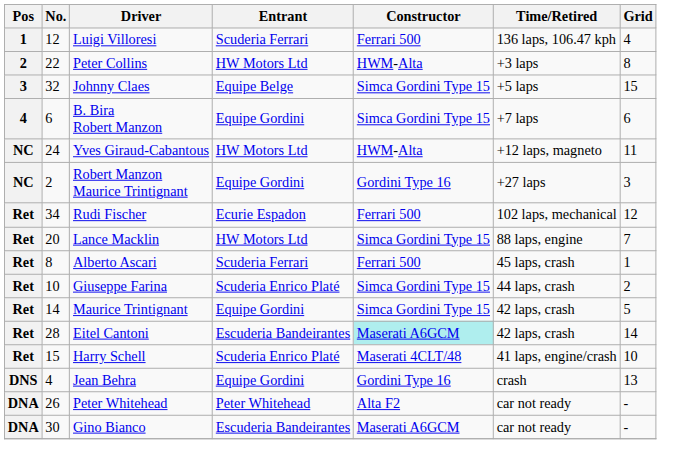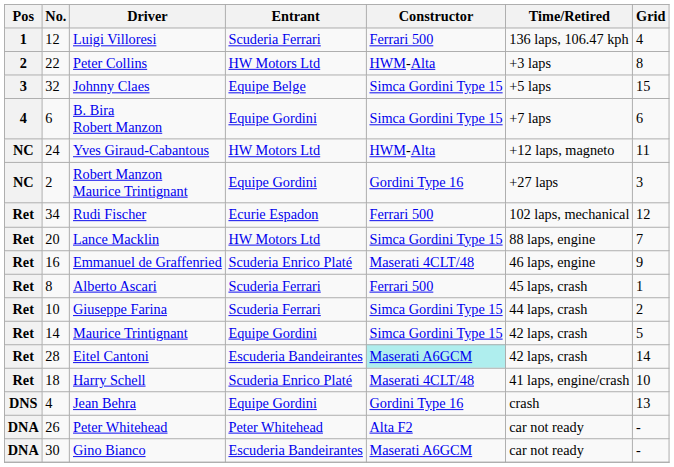 <table class="wikitable sortable" style="font-size: 95%;">
 <tr>
 <th>Pos</th>
 <th>No.</th>
 <th>Driver</th>
 <th>Entrant</th>
 <th>Constructor</th>
 <th>Time/Retired</th>
 <th>Grid</th>
 </tr>
 <tr>
 <th>1</th>
 <td>12</td>
 <td> <a href='#'>Luigi Villoresi</a></td>
 <td><a href='#'>Scuderia Ferrari</a></td>
 <td><a href='#'>Ferrari 500</a></td>
 <td>136 laps, 106.47 kph</td>
 <td>4</td>
 </tr>
 <tr>
 <th>2</th>
 <td>22</td>
 <td> <a href='#'>Peter Collins</a></td>
 <td><a href='#'>HW Motors Ltd</a></td>
 <td><a href='#'>HWM</a>-<a href='#'>Alta</a></td>
 <td>+3 laps</td>
 <td>8</td>
 </tr>
 <tr>
 <th>3</th>
 <td>32</td>
 <td> <a href='#'>Johnny Claes</a></td>
 <td><a href='#'>Equipe Belge</a></td>
 <td><a href='#'>Simca Gordini Type 15</a></td>
 <td>+5 laps</td>
 <td>15</td>
 </tr>
 <tr>
 <th>4</th>
 <td>6</td>
 <td> <a href='#'>B. Bira</a><br><a href='#'>Robert Manzon</a></td>
 <td><a href='#'>Equipe Gordini</a></td>
 <td><a href='#'>Simca Gordini Type 15</a></td>
 <td>+7 laps</td>
 <td>6</td>
 </tr>
 <tr>
 <th>NC</th>
 <td>24</td>
 <td> <a href='#'>Yves Giraud-Cabantous</a></td>
 <td><a href='#'>HW Motors Ltd</a></td>
 <td><a href='#'>HWM</a>-<a href='#'>Alta</a></td>
 <td>+12 laps, magneto</td>
 <td>11</td>
 </tr>
 <tr>
 <th>NC</th>
 <td>2</td>
 <td> <a href='#'>Robert Manzon</a><br> <a href='#'>Maurice Trintignant</a></td>
 <td><a href='#'>Equipe Gordini</a></td>
 <td><a href='#'>Gordini Type 16</a></td>
 <td>+27 laps</td>
 <td>3</td>
 </tr>
 <tr>
 <th>Ret</th>
 <td>34</td>
 <td> <a href='#'>Rudi Fischer</a></td>
 <td><a href='#'>Ecurie Espadon</a></td>
 <td><a href='#'>Ferrari 500</a></td>
 <td>102 laps, mechanical</td>
 <td>12</td>
 </tr>
 <tr>
 <th>Ret</th>
 <td>20</td>
 <td> <a href='#'>Lance Macklin</a></td>
 <td><a href='#'>HW Motors Ltd</a></td>
 <td><a href='#'>Simca Gordini Type 15</a></td>
 <td>88 laps, engine</td>
 <td>7</td>
 </tr>
 <tr>
 <th>Ret</th>
+<td>16</td>
+<td> <a href='#'>Emmanuel de Graffenried</a></td>
+<td><a href='#'>Scuderia Enrico Platé</a></td>
+<td><a href='#'>Maserati 4CLT/48</a></td>
+<td>46 laps, engine</td>
+<td>9</td>
+</tr>
+<tr>
+<th>Ret</th>
 <td>8</td>
 <td> <a href='#'>Alberto Ascari</a></td>
 <td><a href='#'>Scuderia Ferrari</a></td>
 <td><a href='#'>Ferrari 500</a></td>
 <td>45 laps, crash</td>
 <td>1</td>
 </tr>
 <tr>
 <th>Ret</th>
 <td>10</td>
 <td> <a href='#'>Giuseppe Farina</a></td>
-<td><a href='#'>Scuderia Enrico Platé</a></td>
+<td><a href='#'>Scuderia Ferrari</a></td>
 <td><a href='#'>Simca Gordini Type 15</a></td>
 <td>44 laps, crash</td>
 <td>2</td>
 </tr>
 <tr>
 <th>Ret</th>
 <td>14</td>
 <td> <a href='#'>Maurice Trintignant</a></td>
 <td><a href='#'>Equipe Gordini</a></td>
 <td><a href='#'>Simca Gordini Type 15</a></td>
 <td>42 laps, crash</td>
 <td>5</td>
 </tr>
 <tr>
 <th>Ret</th>
 <td>28</td>
 <td> <a href='#'>Eitel Cantoni</a></td>
 <td><a href='#'>Escuderia Bandeirantes</a></td>
 <td style="background: paleturquoise;"><a href='#'>Maserati A6GCM</a></td>
 <td>42 laps, crash</td>
 <td>14</td>
 </tr>
 <tr>
 <th>Ret</th>
-<td>15</td>
+<td>18</td>
 <td> <a href='#'>Harry Schell</a></td>
 <td><a href='#'>Scuderia Enrico Platé</a></td>
 <td><a href='#'>Maserati 4CLT/48</a></td>
 <td>41 laps, engine/crash</td>
 <td>10</td>
 </tr>
 <tr>
 <th>DNS</th>
 <td>4</td>
 <td> <a href='#'>Jean Behra</a></td>
 <td><a href='#'>Equipe Gordini</a></td>
 <td><a href='#'>Gordini Type 16</a></td>
 <td>crash</td>
 <td>13</td>
 </tr>
 <tr>
 <th>DNA</th>
 <td>26</td>
 <td> <a href='#'>Peter Whitehead</a></td>
 <td><a href='#'>Peter Whitehead</a></td>
 <td><a href='#'>Alta F2</a></td>
 <td>car not ready</td>
 <td>-</td>
 </tr>
 <tr>
 <th>DNA</th>
 <td>30</td>
 <td> <a href='#'>Gino Bianco</a></td>
 <td><a href='#'>Escuderia Bandeirantes</a></td>
 <td><a href='#'>Maserati A6GCM</a></td>
 <td>car not ready</td>
 <td>-</td>
 </tr>
 <tr>
 </tr>
 </table>
